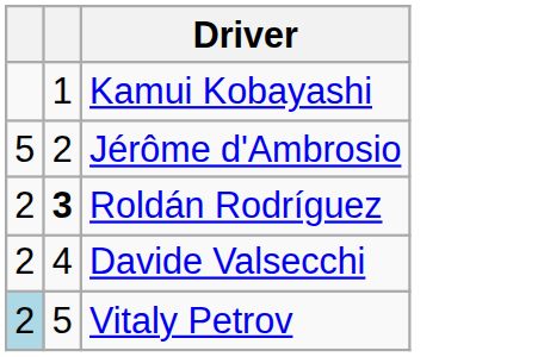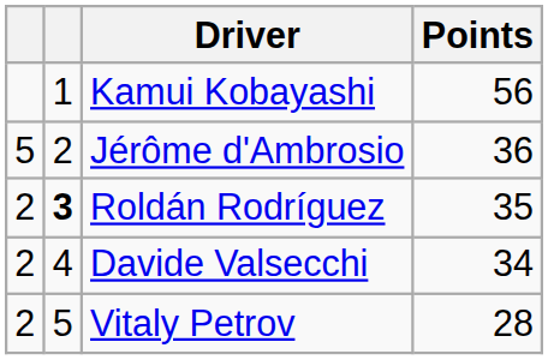 <table class="wikitable" style="font-size: 85%;">
 <tr>
 <th></th>
 <th></th>
 <th>Driver</th>
+<th>Points</th>
 </tr>
 <tr>
 <td align="left"></td>
 <td align="center">1</td>
 <td> <a href='#'>Kamui Kobayashi</a></td>
+<td align="right">56</td>
 </tr>
 <tr>
 <td align="left"> 5</td>
 <td align="center">2</td>
 <td> <a href='#'>Jérôme d'Ambrosio</a></td>
+<td align="right">36</td>
 </tr>
 <tr>
 <td align="left"> 2</td>
 <td align="center"><strong>3</strong></td>
 <td> <a href='#'>Roldán Rodríguez</a></td>
+<td align="right">35</td>
 </tr>
 <tr>
 <td align="left"> 2</td>
 <td align="center">4</td>
 <td> <a href='#'>Davide Valsecchi</a></td>
+<td align="right">34</td>
 </tr>
 <tr>
-<td align="left" style="background: lightblue;"> 2</td>
+<td align="left"> 2</td>
 <td align="center">5</td>
 <td> <a href='#'>Vitaly Petrov</a></td>
+<td align="right">28</td>
 </tr>
 </table>
